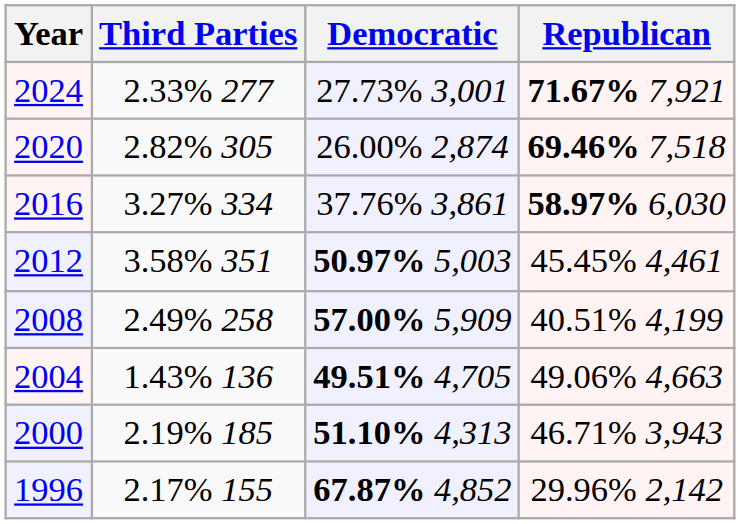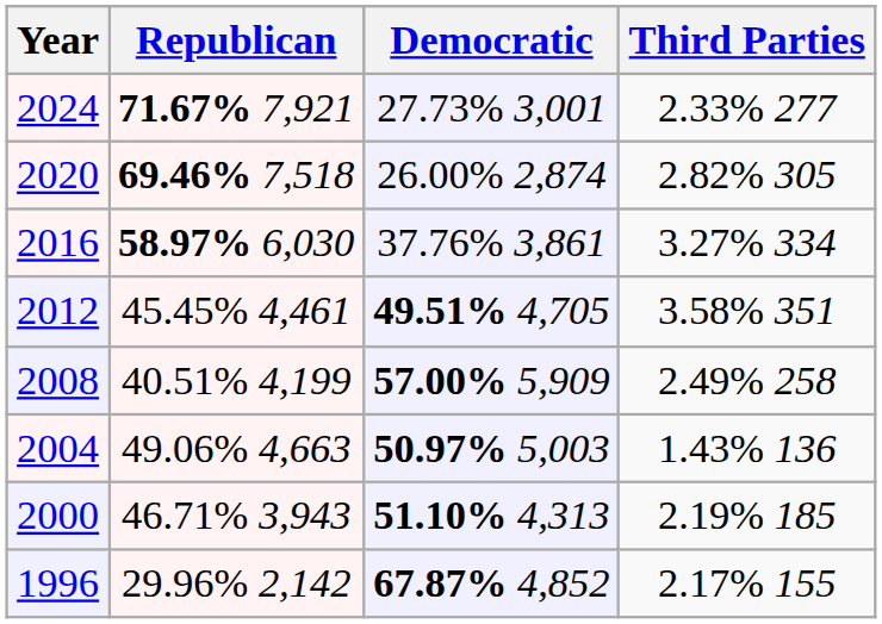 <table class="wikitable"  style="float:right; font-size:95%;">
 <tr style="background:lightgrey;">
 <th>Year</th>
+<th><a href='#'>Republican</a></th>
+<th><a href='#'>Democratic</a></th>
 <th><a href='#'>Third Parties</a></th>
-<th><a href='#'>Democratic</a></th>
-<th><a href='#'>Republican</a></th>
 </tr>
 <tr>
 <td align="center" bgcolor="#fff3f3"><a href='#'>2024</a></td>
+<td align="center" bgcolor="#fff3f3"><strong>71.67%</strong> <em>7,921</em></td>
+<td align="center" bgcolor="#f0f0ff">27.73% <em>3,001</em></td>
 <td align="center">2.33% <em>277</em></td>
-<td align="center" bgcolor="#f0f0ff">27.73% <em>3,001</em></td>
-<td align="center" bgcolor="#fff3f3"><strong>71.67%</strong> <em>7,921</em></td>
 </tr>
 <tr>
 <td align="center" bgcolor="#fff3f3"><a href='#'>2020</a></td>
+<td align="center" bgcolor="#fff3f3"><strong>69.46%</strong> <em>7,518</em></td>
+<td align="center" bgcolor="#f0f0ff">26.00% <em>2,874</em></td>
 <td align="center">2.82% <em>305</em></td>
-<td align="center" bgcolor="#f0f0ff">26.00% <em>2,874</em></td>
-<td align="center" bgcolor="#fff3f3"><strong>69.46%</strong> <em>7,518</em></td>
 </tr>
 <tr>
 <td style="text-align:center; background:#fff3f3;"><a href='#'>2016</a></td>
+<td style="text-align:center; background:#fff3f3;"><strong>58.97%</strong> <em>6,030</em></td>
+<td style="text-align:center; background:#f0f0ff;">37.76% <em>3,861</em></td>
 <td style="text-align:center;">3.27% <em>334</em></td>
-<td style="text-align:center; background:#f0f0ff;">37.76% <em>3,861</em></td>
-<td style="text-align:center; background:#fff3f3;"><strong>58.97%</strong> <em>6,030</em></td>
 </tr>
 <tr>
 <td style="text-align:center; background:#f0f0ff;"><a href='#'>2012</a></td>
+<td style="text-align:center; background:#fff3f3;">45.45% <em>4,461</em></td>
+<td style="text-align:center; background:#f0f0ff;"><strong>49.51%</strong> <em>4,705</em></td>
 <td style="text-align:center;">3.58% <em>351</em></td>
-<td style="text-align:center; background:#f0f0ff;"><strong>50.97%</strong> <em>5,003</em></td>
-<td style="text-align:center; background:#fff3f3;">45.45% <em>4,461</em></td>
 </tr>
 <tr>
 <td style="text-align:center; background:#f0f0ff;"><a href='#'>2008</a></td>
+<td style="text-align:center; background:#fff3f3;">40.51% <em>4,199</em></td>
+<td style="text-align:center; background:#f0f0ff;"><strong>57.00%</strong> <em>5,909</em></td>
 <td style="text-align:center;">2.49% <em>258</em></td>
-<td style="text-align:center; background:#f0f0ff;"><strong>57.00%</strong> <em>5,909</em></td>
-<td style="text-align:center; background:#fff3f3;">40.51% <em>4,199</em></td>
 </tr>
 <tr>
 <td style="text-align:center; background:#fff3f3;"><a href='#'>2004</a></td>
+<td style="text-align:center; background:#fff3f3;">49.06% <em>4,663</em></td>
+<td style="text-align:center; background:#f0f0ff;"><strong>50.97%</strong> <em>5,003</em></td>
 <td style="text-align:center;">1.43% <em>136</em></td>
-<td style="text-align:center; background:#f0f0ff;"><strong>49.51%</strong> <em>4,705</em></td>
-<td style="text-align:center; background:#fff3f3;">49.06% <em>4,663</em></td>
 </tr>
 <tr>
 <td style="text-align:center; background:#f0f0ff;"><a href='#'>2000</a></td>
+<td style="text-align:center; background:#fff3f3;">46.71% <em>3,943</em></td>
+<td style="text-align:center; background:#f0f0ff;"><strong>51.10%</strong> <em>4,313</em></td>
 <td style="text-align:center;">2.19% <em>185</em></td>
-<td style="text-align:center; background:#f0f0ff;"><strong>51.10%</strong> <em>4,313</em></td>
-<td style="text-align:center; background:#fff3f3;">46.71% <em>3,943</em></td>
 </tr>
 <tr>
 <td style="text-align:center; background:#f0f0ff;"><a href='#'>1996</a></td>
+<td style="text-align:center; background:#fff3f3;">29.96% <em>2,142</em></td>
+<td style="text-align:center; background:#f0f0ff;"><strong>67.87%</strong> <em>4,852</em></td>
 <td style="text-align:center;">2.17% <em>155</em></td>
-<td style="text-align:center; background:#f0f0ff;"><strong>67.87%</strong> <em>4,852</em></td>
-<td style="text-align:center; background:#fff3f3;">29.96% <em>2,142</em></td>
 </tr>
 </table>
